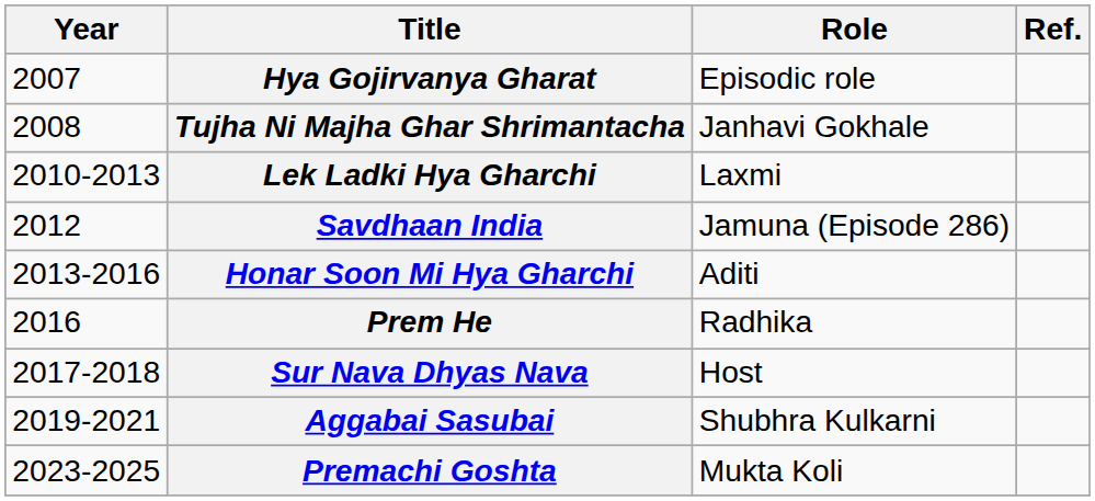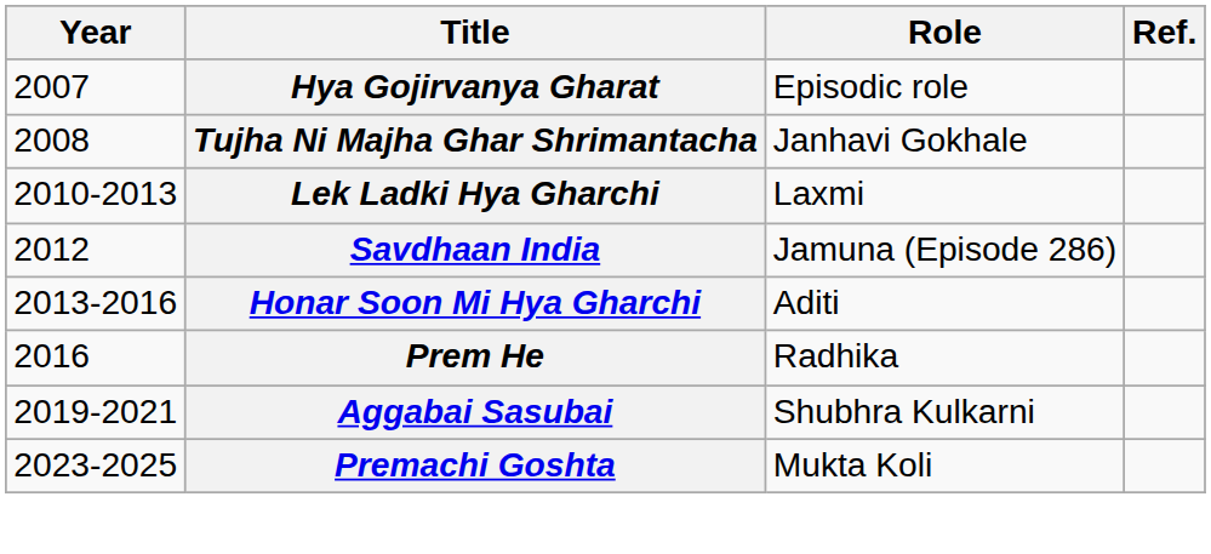 <table class="wikitable plainrowheaders sortable" style="margin-right: 0;">
 <tr>
 <th>Year</th>
 <th>Title</th>
 <th>Role</th>
 <th>Ref.</th>
 </tr>
 <tr>
 <td>2007</td>
 <th scope="row"><em>Hya Gojirvanya Gharat</em></th>
 <td>Episodic role</td>
 <td></td>
 </tr>
 <tr>
 <td>2008</td>
 <th scope="row"><em>Tujha Ni Majha Ghar Shrimantacha</em></th>
 <td>Janhavi Gokhale</td>
 <td></td>
 </tr>
 <tr>
 <td>2010-2013</td>
 <th scope="row"><em>Lek Ladki Hya Gharchi</em></th>
 <td>Laxmi</td>
 <td></td>
 </tr>
 <tr>
 <td>2012</td>
 <th scope="row"><em><a href='#'>Savdhaan India</a></em></th>
 <td>Jamuna (Episode 286)</td>
 <td></td>
 </tr>
 <tr>
 <td>2013-2016</td>
 <th scope="row"><em><a href='#'>Honar Soon Mi Hya Gharchi</a></em></th>
 <td>Aditi</td>
 <td></td>
 </tr>
 <tr>
 <td>2016</td>
 <th scope="row"><em>Prem He</em></th>
 <td>Radhika</td>
 <td></td>
 </tr>
 <tr>
-<td>2017-2018</td>
-<th scope="row"><em><a href='#'>Sur Nava Dhyas Nava</a></em></th>
-<td>Host</td>
-<td></td>
-</tr>
-<tr>
 <td>2019-2021</td>
 <th scope="row"><em><a href='#'>Aggabai Sasubai</a></em></th>
 <td>Shubhra Kulkarni</td>
 <td></td>
 </tr>
 <tr>
 <td>2023-2025</td>
 <th scope="row"><em><a href='#'>Premachi Goshta</a></em></th>
 <td>Mukta Koli</td>
 <td></td>
 </tr>
 </table>
